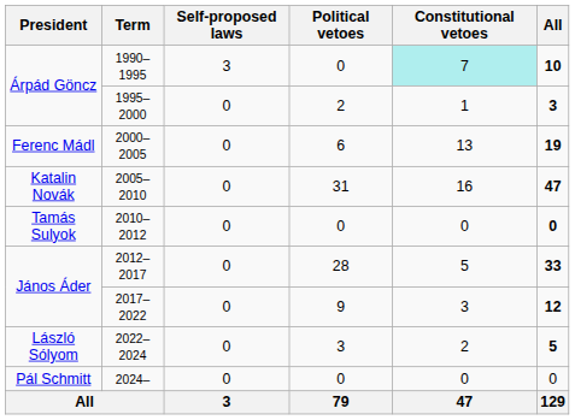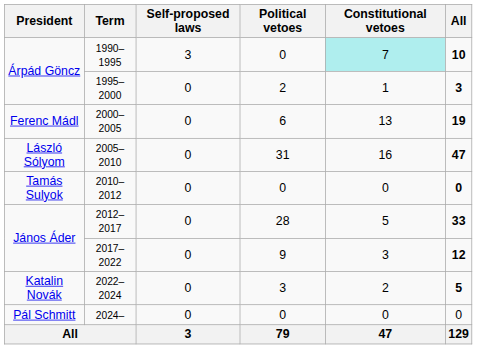 <table class="wikitable sortable" style="text-align:center">
 <tr>
 <th>President</th>
 <th>Term</th>
 <th>Self-proposed laws</th>
 <th>Political vetoes</th>
 <th>Constitutional vetoes</th>
 <th>All</th>
 </tr>
 <tr>
 <td rowspan=2><a href='#'>Árpád Göncz</a></td>
 <td><small>1990–1995</small></td>
 <td>3</td>
 <td>0</td>
 <td style="background: paleturquoise;">7</td>
 <td><strong>10</strong></td>
 </tr>
 <tr>
 <td><small>1995–2000</small></td>
 <td>0</td>
 <td>2</td>
 <td>1</td>
 <td><strong>3</strong></td>
 </tr>
 <tr>
 <td><a href='#'>Ferenc Mádl</a></td>
 <td><small>2000–2005</small></td>
 <td>0</td>
 <td>6</td>
 <td>13</td>
 <td><strong>19</strong></td>
 </tr>
 <tr>
-<td><a href='#'>Katalin Novák</a></td>
+<td><a href='#'>László Sólyom</a></td>
 <td><small>2005–2010</small></td>
 <td>0</td>
 <td>31</td>
 <td>16</td>
 <td><strong>47</strong></td>
 </tr>
 <tr>
 <td><a href='#'>Tamás Sulyok</a></td>
 <td><small>2010–2012</small></td>
 <td>0</td>
 <td>0</td>
 <td>0</td>
 <td><strong>0</strong></td>
 </tr>
 <tr>
 <td rowspan=2><a href='#'>János Áder</a></td>
 <td><small>2012–2017</small></td>
 <td>0</td>
 <td>28</td>
 <td>5</td>
 <td><strong>33</strong></td>
 </tr>
 <tr>
 <td><small>2017–2022</small></td>
 <td>0</td>
 <td>9</td>
 <td>3</td>
 <td><strong>12</strong></td>
 </tr>
 <tr>
-<td><a href='#'>László Sólyom</a></td>
+<td><a href='#'>Katalin Novák</a></td>
 <td><small>2022–2024</small></td>
 <td>0</td>
 <td>3</td>
 <td>2</td>
 <td><strong>5</strong></td>
 </tr>
 <tr>
 <td><a href='#'>Pál Schmitt</a></td>
 <td><small>2024–</small></td>
 <td>0</td>
 <td>0</td>
 <td>0</td>
 <td>0</td>
 </tr>
 <tr>
 <th colspan=2>All</th>
 <th>3</th>
 <th>79</th>
 <th>47</th>
 <th>129</th>
 </tr>
 </table>
